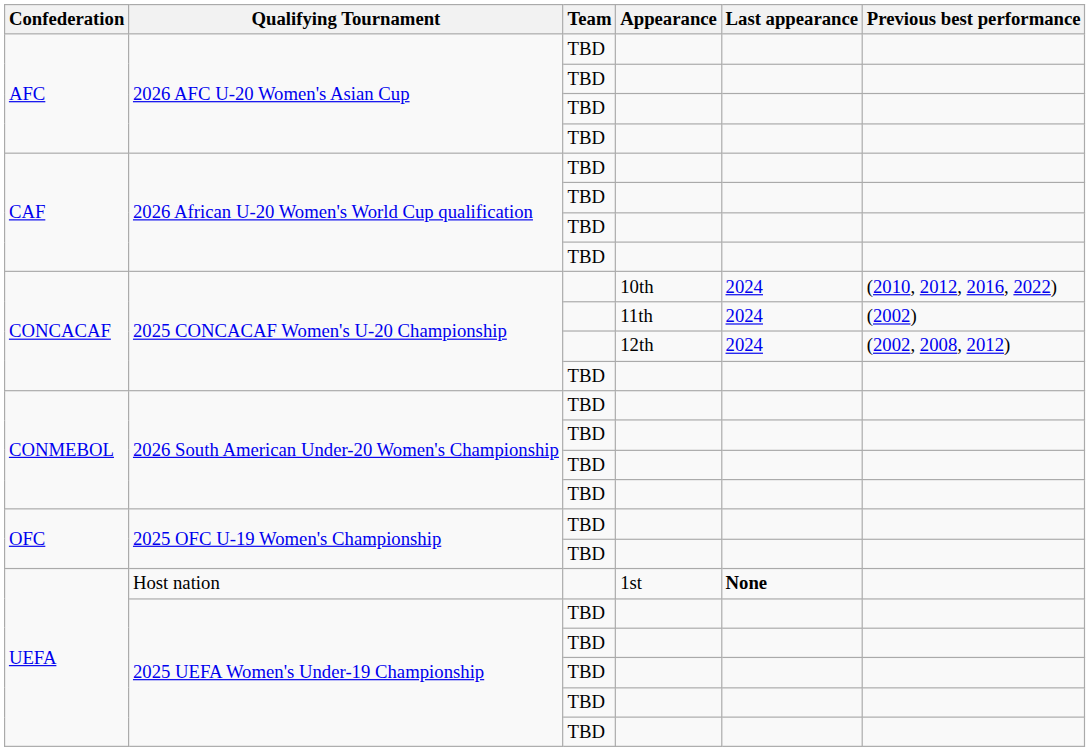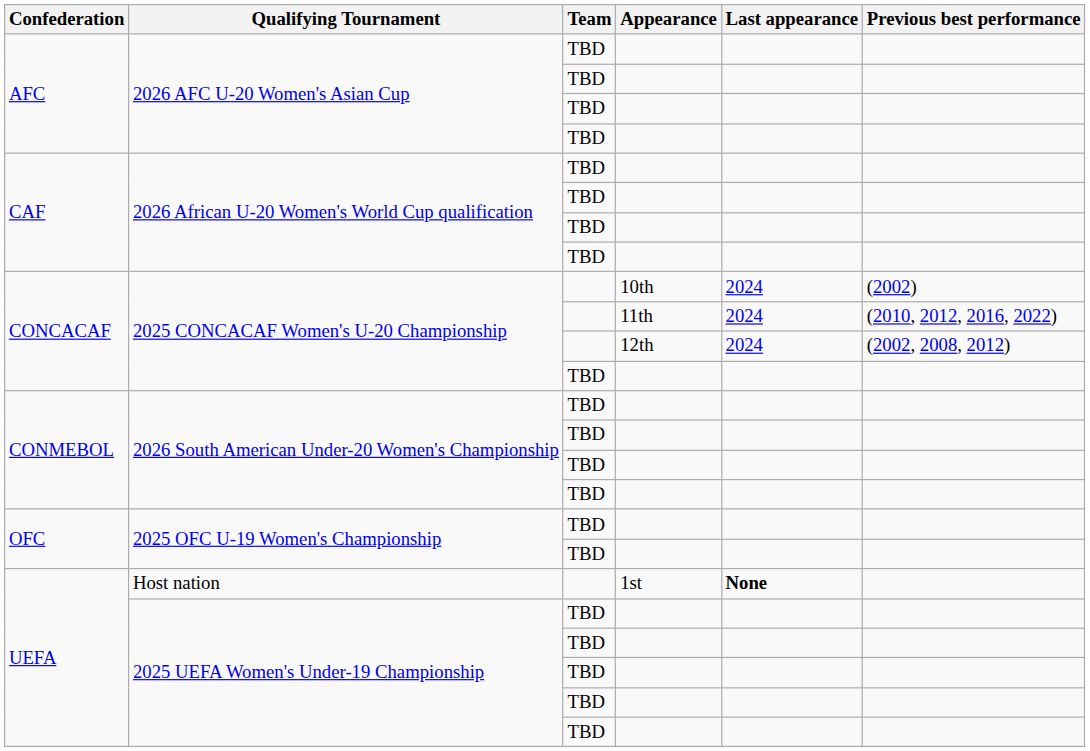 <table class="wikitable sortable">
 <tr>
 <th>Confederation</th>
 <th>Qualifying Tournament</th>
 <th>Team</th>
 <th data-sort-type="number">Appearance</th>
 <th>Last appearance</th>
 <th>Previous best performance</th>
 </tr>
 <tr>
 <td rowspan=4><a href='#'>AFC</a> <br></td>
 <td rowspan=4><a href='#'>2026 AFC U-20 Women's Asian Cup</a></td>
 <td>TBD</td>
 <td></td>
 <td></td>
 <td></td>
 </tr>
 <tr>
 <td>TBD</td>
 <td></td>
 <td></td>
 <td></td>
 </tr>
 <tr>
 <td>TBD</td>
 <td></td>
 <td></td>
 <td></td>
 </tr>
 <tr>
 <td>TBD</td>
 <td></td>
 <td></td>
 <td></td>
 </tr>
 <tr>
 <td rowspan=4><a href='#'>CAF</a> <br></td>
 <td rowspan=4><a href='#'>2026 African U-20 Women's World Cup qualification</a></td>
 <td>TBD</td>
 <td></td>
 <td></td>
 <td></td>
 </tr>
 <tr>
 <td>TBD</td>
 <td></td>
 <td></td>
 <td></td>
 </tr>
 <tr>
 <td>TBD</td>
 <td></td>
 <td></td>
 <td></td>
 </tr>
 <tr>
 <td>TBD</td>
 <td></td>
 <td></td>
 <td></td>
 </tr>
 <tr>
 <td rowspan=4><a href='#'>CONCACAF</a> <br></td>
 <td rowspan=4><a href='#'>2025 CONCACAF Women's U-20 Championship</a></td>
 <td></td>
 <td>10th</td>
 <td><a href='#'>2024</a></td>
-<td> (<a href='#'>2010</a>, <a href='#'>2012</a>, <a href='#'>2016</a>, <a href='#'>2022</a>)</td>
+<td> (<a href='#'>2002</a>)</td>
 </tr>
 <tr>
 <td></td>
 <td>11th</td>
 <td><a href='#'>2024</a></td>
-<td> (<a href='#'>2002</a>)</td>
+<td> (<a href='#'>2010</a>, <a href='#'>2012</a>, <a href='#'>2016</a>, <a href='#'>2022</a>)</td>
 </tr>
 <tr>
 <td></td>
 <td>12th</td>
 <td><a href='#'>2024</a></td>
 <td> (<a href='#'>2002</a>, <a href='#'>2008</a>, <a href='#'>2012</a>)</td>
 </tr>
 <tr>
 <td>TBD</td>
 <td></td>
 <td></td>
 <td></td>
 </tr>
 <tr>
 <td rowspan=4><a href='#'>CONMEBOL</a> <br></td>
 <td rowspan=4><a href='#'>2026 South American Under-20 Women's Championship</a></td>
 <td>TBD</td>
 <td></td>
 <td></td>
 <td></td>
 </tr>
 <tr>
 <td>TBD</td>
 <td></td>
 <td></td>
 <td></td>
 </tr>
 <tr>
 <td>TBD</td>
 <td></td>
 <td></td>
 <td></td>
 </tr>
 <tr>
 <td>TBD</td>
 <td></td>
 <td></td>
 <td></td>
 </tr>
 <tr>
 <td rowspan=2><a href='#'>OFC</a> <br></td>
 <td rowspan=2><a href='#'>2025 OFC U-19 Women's Championship</a></td>
 <td>TBD</td>
 <td></td>
 <td></td>
 <td></td>
 </tr>
 <tr>
 <td>TBD</td>
 <td></td>
 <td></td>
 <td></td>
 </tr>
 <tr>
 <td rowspan=6><a href='#'>UEFA</a> <br></td>
 <td>Host nation</td>
 <td></td>
 <td>1st</td>
 <td><strong>None</strong></td>
 <td></td>
 </tr>
 <tr>
 <td rowspan=5><a href='#'>2025 UEFA Women's Under-19 Championship</a></td>
 <td>TBD</td>
 <td></td>
 <td></td>
 <td></td>
 </tr>
 <tr>
 <td>TBD</td>
 <td></td>
 <td></td>
 <td></td>
 </tr>
 <tr>
 <td>TBD</td>
 <td></td>
 <td></td>
 <td></td>
 </tr>
 <tr>
 <td>TBD</td>
 <td></td>
 <td></td>
 <td></td>
 </tr>
 <tr>
 <td>TBD</td>
 <td></td>
 <td></td>
 <td></td>
 </tr>
 </table>
